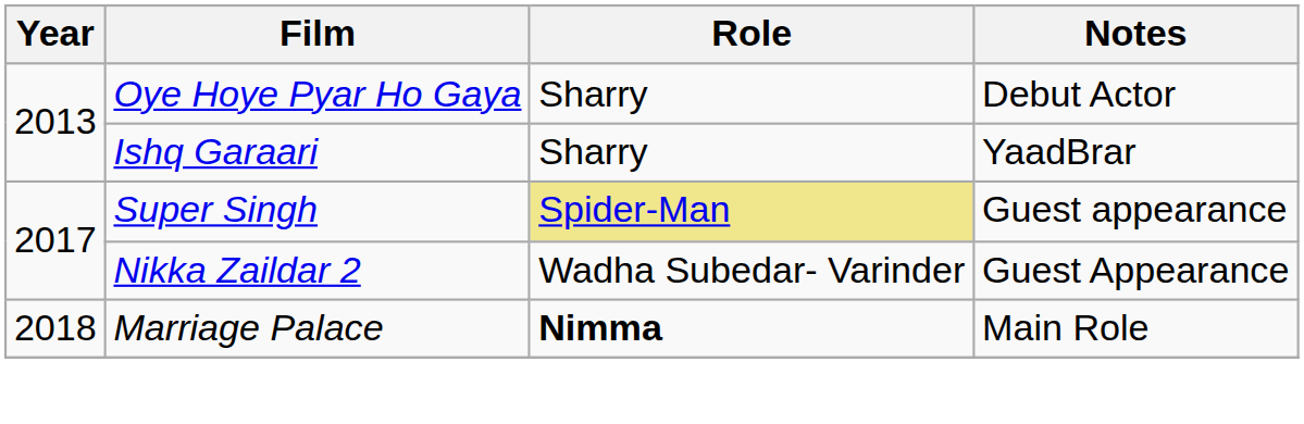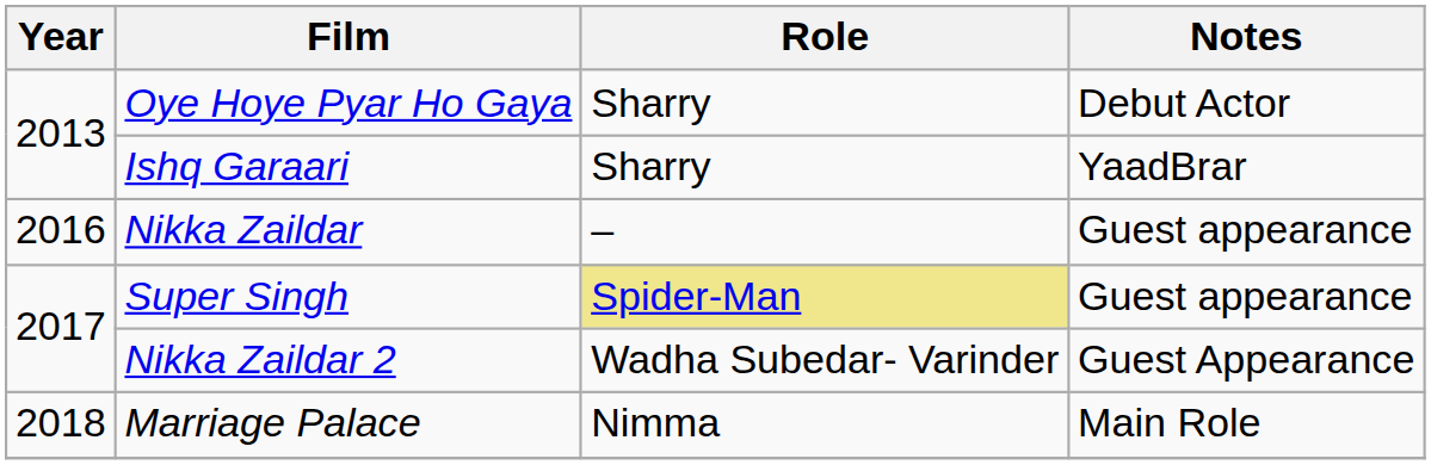 <table class="wikitable sortable">
 <tr>
 <th>Year</th>
 <th>Film</th>
 <th>Role</th>
 <th>Notes</th>
 </tr>
 <tr>
 <td rowspan="2">2013</td>
 <td><em><a href='#'>Oye Hoye Pyar Ho Gaya</a></em></td>
 <td>Sharry</td>
 <td>Debut Actor</td>
 </tr>
 <tr>
 <td><em><a href='#'>Ishq Garaari</a></em></td>
 <td>Sharry</td>
 <td>YaadBrar</td>
 </tr>
 <tr>
+<td>2016</td>
+<td><em><a href='#'>Nikka Zaildar</a></em></td>
+<td>–</td>
+<td>Guest appearance</td>
+</tr>
+<tr>
 <td rowspan="2">2017</td>
 <td><em><a href='#'>Super Singh</a></em></td>
 <td style="background: khaki;"><a href='#'>Spider-Man</a></td>
 <td>Guest appearance</td>
 </tr>
 <tr>
 <td><em><a href='#'>Nikka Zaildar 2</a></em></td>
 <td>Wadha Subedar- Varinder</td>
 <td>Guest Appearance</td>
 </tr>
 <tr>
 <td>2018</td>
 <td><em>Marriage Palace</em></td>
-<td><strong>Nimma</strong></td>
+<td>Nimma</td>
 <td>Main Role</td>
 </tr>
 <tr>
 </tr>
 </table>
